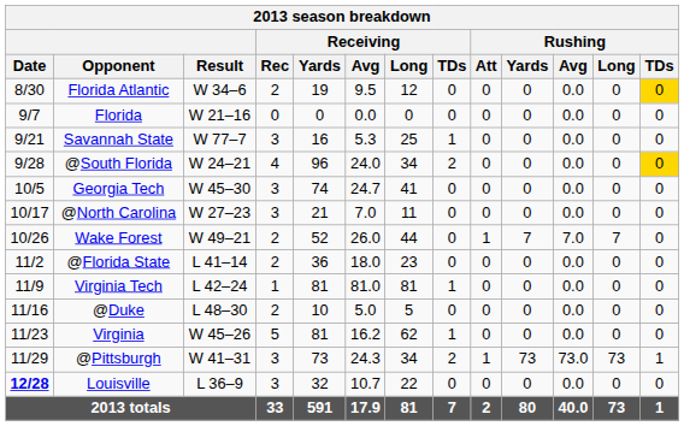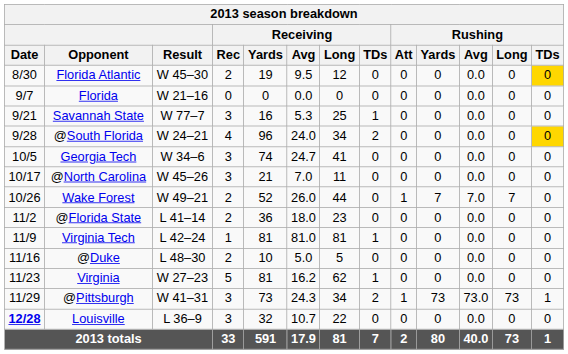 <table class="wikitable collapsible collapsed" style="text-align:center; width:700px">
 <tr>
 <th colspan=13>2013 season breakdown</th>
 </tr>
 <tr>
 <th colspan=3></th>
 <th colspan=5>Receiving</th>
 <th colspan=5>Rushing</th>
 </tr>
 <tr>
 <th>Date</th>
 <th>Opponent</th>
 <th>Result</th>
 <th>Rec</th>
 <th>Yards</th>
 <th>Avg</th>
 <th>Long</th>
 <th>TDs</th>
 <th>Att</th>
 <th>Yards</th>
 <th>Avg</th>
 <th>Long</th>
 <th>TDs</th>
 </tr>
 <tr>
 <td>8/30</td>
 <td><a href='#'>Florida Atlantic</a></td>
-<td>W 34–6</td>
+<td>W 45–30</td>
 <td>2</td>
 <td>19</td>
 <td>9.5</td>
 <td>12</td>
 <td>0</td>
 <td>0</td>
 <td>0</td>
 <td>0.0</td>
 <td>0</td>
 <td style="background: gold;">0</td>
 </tr>
 <tr>
 <td>9/7</td>
 <td><a href='#'>Florida</a></td>
 <td>W 21–16</td>
 <td>0</td>
 <td>0</td>
 <td>0.0</td>
 <td>0</td>
 <td>0</td>
 <td>0</td>
 <td>0</td>
 <td>0.0</td>
 <td>0</td>
 <td>0</td>
 </tr>
 <tr>
 <td>9/21</td>
 <td><a href='#'>Savannah State</a></td>
 <td>W 77–7</td>
 <td>3</td>
 <td>16</td>
 <td>5.3</td>
 <td>25</td>
 <td>1</td>
 <td>0</td>
 <td>0</td>
 <td>0.0</td>
 <td>0</td>
 <td>0</td>
 </tr>
 <tr>
 <td>9/28</td>
 <td>@<a href='#'>South Florida</a></td>
 <td>W 24–21</td>
 <td>4</td>
 <td>96</td>
 <td>24.0</td>
 <td>34</td>
 <td>2</td>
 <td>0</td>
 <td>0</td>
 <td>0.0</td>
 <td>0</td>
 <td style="background: gold;">0</td>
 </tr>
 <tr>
 <td>10/5</td>
 <td><a href='#'>Georgia Tech</a></td>
-<td>W 45–30</td>
+<td>W 34–6</td>
 <td>3</td>
 <td>74</td>
 <td>24.7</td>
 <td>41</td>
 <td>0</td>
 <td>0</td>
 <td>0</td>
 <td>0.0</td>
 <td>0</td>
 <td>0</td>
 </tr>
 <tr>
 <td>10/17</td>
 <td>@<a href='#'>North Carolina</a></td>
-<td>W 27–23</td>
+<td>W 45–26</td>
 <td>3</td>
 <td>21</td>
 <td>7.0</td>
 <td>11</td>
 <td>0</td>
 <td>0</td>
 <td>0</td>
 <td>0.0</td>
 <td>0</td>
 <td>0</td>
 </tr>
 <tr>
 <td>10/26</td>
 <td><a href='#'>Wake Forest</a></td>
 <td>W 49–21</td>
 <td>2</td>
 <td>52</td>
 <td>26.0</td>
 <td>44</td>
 <td>0</td>
 <td>1</td>
 <td>7</td>
 <td>7.0</td>
 <td>7</td>
 <td>0</td>
 </tr>
 <tr>
 <td>11/2</td>
 <td>@<a href='#'>Florida State</a></td>
 <td>L 41–14</td>
 <td>2</td>
 <td>36</td>
 <td>18.0</td>
 <td>23</td>
 <td>0</td>
 <td>0</td>
 <td>0</td>
 <td>0.0</td>
 <td>0</td>
 <td>0</td>
 </tr>
 <tr>
 <td>11/9</td>
 <td><a href='#'>Virginia Tech</a></td>
 <td>L 42–24</td>
 <td>1</td>
 <td>81</td>
 <td>81.0</td>
 <td>81</td>
 <td>1</td>
 <td>0</td>
 <td>0</td>
 <td>0.0</td>
 <td>0</td>
 <td>0</td>
 </tr>
 <tr>
 <td>11/16</td>
 <td>@<a href='#'>Duke</a></td>
 <td>L 48–30</td>
 <td>2</td>
 <td>10</td>
 <td>5.0</td>
 <td>5</td>
 <td>0</td>
 <td>0</td>
 <td>0</td>
 <td>0.0</td>
 <td>0</td>
 <td>0</td>
 </tr>
 <tr>
 <td>11/23</td>
 <td><a href='#'>Virginia</a></td>
-<td>W 45–26</td>
+<td>W 27–23</td>
 <td>5</td>
 <td>81</td>
 <td>16.2</td>
 <td>62</td>
 <td>1</td>
 <td>0</td>
 <td>0</td>
 <td>0.0</td>
 <td>0</td>
 <td>0</td>
 </tr>
 <tr>
 <td>11/29</td>
 <td>@<a href='#'>Pittsburgh</a></td>
 <td>W 41–31</td>
 <td>3</td>
 <td>73</td>
 <td>24.3</td>
 <td>34</td>
 <td>2</td>
 <td>1</td>
 <td>73</td>
 <td>73.0</td>
 <td>73</td>
 <td>1</td>
 </tr>
 <tr>
 <td><strong><a href='#'>12/28</a></strong></td>
 <td><a href='#'>Louisville</a></td>
 <td>L 36–9</td>
 <td>3</td>
 <td>32</td>
 <td>10.7</td>
 <td>22</td>
 <td>0</td>
 <td>0</td>
 <td>0</td>
 <td>0.0</td>
 <td>0</td>
 <td>0</td>
 </tr>
 <tr style="background:#555; font-weight:bold; color:white;">
 <td colspan=3>2013 totals</td>
 <td>33</td>
 <td>591</td>
 <td>17.9</td>
 <td>81</td>
 <td>7</td>
 <td>2</td>
 <td>80</td>
 <td>40.0</td>
 <td>73</td>
 <td>1</td>
 </tr>
 </table>
